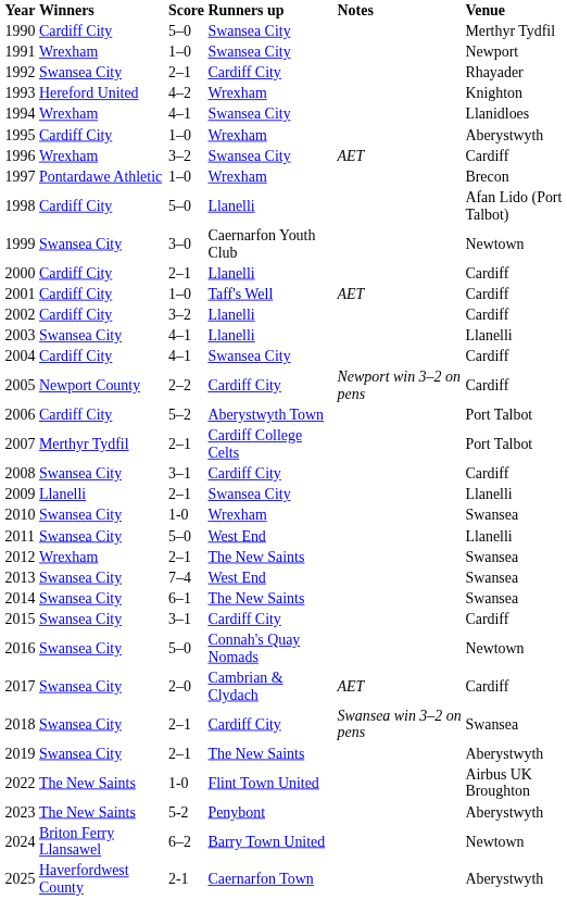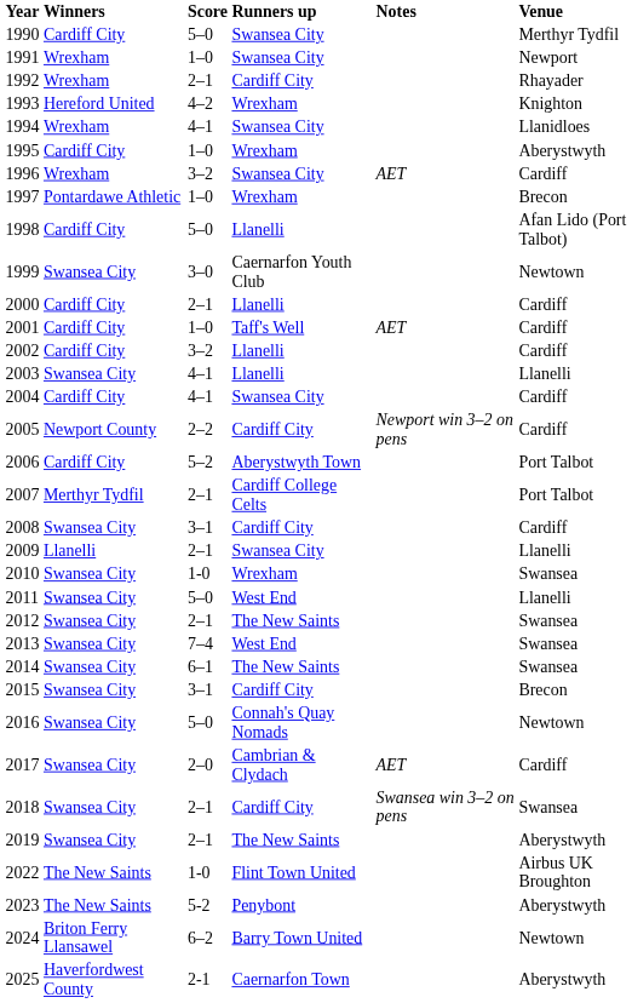 <table>
 <tr>
 <td><strong>Year</strong></td>
 <td><strong>Winners</strong></td>
 <td><strong>Score</strong></td>
 <td><strong>Runners up</strong></td>
 <td><strong>Notes</strong></td>
 <td><strong>Venue</strong></td>
 </tr>
 <tr>
 <td>1990</td>
 <td><a href='#'>Cardiff City</a></td>
 <td>5–0</td>
 <td><a href='#'>Swansea City</a></td>
 <td> </td>
 <td>Merthyr Tydfil</td>
 </tr>
 <tr>
 <td>1991</td>
 <td><a href='#'>Wrexham</a></td>
 <td>1–0</td>
 <td><a href='#'>Swansea City</a></td>
 <td> </td>
 <td>Newport</td>
 </tr>
 <tr>
 <td>1992</td>
-<td><a href='#'>Swansea City</a></td>
+<td><a href='#'>Wrexham</a></td>
 <td>2–1</td>
 <td><a href='#'>Cardiff City</a></td>
 <td> </td>
 <td>Rhayader</td>
 </tr>
 <tr>
 <td>1993</td>
 <td><a href='#'>Hereford United</a></td>
 <td>4–2</td>
 <td><a href='#'>Wrexham</a></td>
 <td> </td>
 <td>Knighton</td>
 </tr>
 <tr>
 <td>1994</td>
 <td><a href='#'>Wrexham</a></td>
 <td>4–1</td>
 <td><a href='#'>Swansea City</a></td>
 <td> </td>
 <td>Llanidloes</td>
 </tr>
 <tr>
 <td>1995</td>
 <td><a href='#'>Cardiff City</a></td>
 <td>1–0</td>
 <td><a href='#'>Wrexham</a></td>
 <td> </td>
 <td>Aberystwyth</td>
 </tr>
 <tr>
 <td>1996</td>
 <td><a href='#'>Wrexham</a></td>
 <td>3–2</td>
 <td><a href='#'>Swansea City</a></td>
 <td><em>AET</em></td>
 <td>Cardiff</td>
 </tr>
 <tr>
 <td>1997</td>
 <td><a href='#'>Pontardawe Athletic</a></td>
 <td>1–0</td>
 <td><a href='#'>Wrexham</a></td>
 <td> </td>
 <td>Brecon</td>
 </tr>
 <tr>
 <td>1998</td>
 <td><a href='#'>Cardiff City</a></td>
 <td>5–0</td>
 <td><a href='#'>Llanelli</a></td>
 <td> </td>
 <td>Afan Lido (Port Talbot)</td>
 </tr>
 <tr>
 <td>1999</td>
 <td><a href='#'>Swansea City</a></td>
 <td>3–0</td>
 <td>Caernarfon Youth Club</td>
 <td> </td>
 <td>Newtown</td>
 </tr>
 <tr>
 <td>2000</td>
 <td><a href='#'>Cardiff City</a></td>
 <td>2–1</td>
 <td><a href='#'>Llanelli</a></td>
 <td> </td>
 <td>Cardiff</td>
 </tr>
 <tr>
 <td>2001</td>
 <td><a href='#'>Cardiff City</a></td>
 <td>1–0</td>
 <td><a href='#'>Taff's Well</a></td>
 <td><em>AET</em></td>
 <td>Cardiff</td>
 </tr>
 <tr>
 <td>2002</td>
 <td><a href='#'>Cardiff City</a></td>
 <td>3–2</td>
 <td><a href='#'>Llanelli</a></td>
 <td> </td>
 <td>Cardiff</td>
 </tr>
 <tr>
 <td>2003</td>
 <td><a href='#'>Swansea City</a></td>
 <td>4–1</td>
 <td><a href='#'>Llanelli</a></td>
 <td> </td>
 <td>Llanelli</td>
 </tr>
 <tr>
 <td>2004</td>
 <td><a href='#'>Cardiff City</a></td>
 <td>4–1</td>
 <td><a href='#'>Swansea City</a></td>
 <td> </td>
 <td>Cardiff</td>
 </tr>
 <tr>
 <td>2005</td>
 <td><a href='#'>Newport County</a></td>
 <td>2–2</td>
 <td><a href='#'>Cardiff City</a></td>
 <td><em>Newport win 3–2 on pens</em></td>
 <td>Cardiff</td>
 </tr>
 <tr>
 <td>2006</td>
 <td><a href='#'>Cardiff City</a></td>
 <td>5–2</td>
 <td><a href='#'>Aberystwyth Town</a></td>
 <td> </td>
 <td>Port Talbot</td>
 </tr>
 <tr>
 <td>2007</td>
 <td><a href='#'>Merthyr Tydfil</a></td>
 <td>2–1</td>
 <td><a href='#'>Cardiff College Celts</a></td>
 <td> </td>
 <td>Port Talbot</td>
 </tr>
 <tr>
 <td>2008</td>
 <td><a href='#'>Swansea City</a></td>
 <td>3–1</td>
 <td><a href='#'>Cardiff City</a></td>
 <td> </td>
 <td>Cardiff</td>
 </tr>
 <tr>
 <td>2009</td>
 <td><a href='#'>Llanelli</a></td>
 <td>2–1</td>
 <td><a href='#'>Swansea City</a></td>
 <td> </td>
 <td>Llanelli</td>
 </tr>
 <tr>
 <td>2010</td>
 <td><a href='#'>Swansea City</a></td>
 <td>1-0</td>
 <td><a href='#'>Wrexham</a></td>
 <td> </td>
 <td>Swansea</td>
 </tr>
 <tr>
 <td>2011</td>
 <td><a href='#'>Swansea City</a></td>
 <td>5–0</td>
 <td><a href='#'>West End</a></td>
 <td> </td>
 <td>Llanelli</td>
 </tr>
 <tr>
 <td>2012</td>
-<td><a href='#'>Wrexham</a></td>
+<td><a href='#'>Swansea City</a></td>
 <td>2–1</td>
 <td><a href='#'>The New Saints</a></td>
 <td> </td>
 <td>Swansea</td>
 </tr>
 <tr>
 <td>2013</td>
 <td><a href='#'>Swansea City</a></td>
 <td>7–4</td>
 <td><a href='#'>West End</a></td>
 <td> </td>
 <td>Swansea</td>
 </tr>
 <tr>
 <td>2014</td>
 <td><a href='#'>Swansea City</a></td>
 <td>6–1</td>
 <td><a href='#'>The New Saints</a></td>
 <td> </td>
 <td>Swansea</td>
 </tr>
 <tr>
 <td>2015</td>
 <td><a href='#'>Swansea City</a></td>
 <td>3–1</td>
 <td><a href='#'>Cardiff City</a></td>
 <td> </td>
-<td>Cardiff</td>
+<td>Brecon</td>
 </tr>
 <tr>
 <td>2016</td>
 <td><a href='#'>Swansea City</a></td>
 <td>5–0</td>
 <td><a href='#'>Connah's Quay Nomads</a></td>
 <td> </td>
 <td>Newtown</td>
 </tr>
 <tr>
 <td>2017</td>
 <td><a href='#'>Swansea City</a></td>
 <td>2–0</td>
 <td><a href='#'>Cambrian & Clydach</a></td>
 <td><em>AET</em></td>
 <td>Cardiff</td>
 </tr>
 <tr>
 <td>2018</td>
 <td><a href='#'>Swansea City</a></td>
 <td>2–1</td>
 <td><a href='#'>Cardiff City</a></td>
 <td><em>Swansea win 3–2 on pens</em></td>
 <td>Swansea</td>
 </tr>
 <tr>
 <td>2019</td>
 <td><a href='#'>Swansea City</a></td>
 <td>2–1</td>
 <td><a href='#'>The New Saints</a></td>
 <td> </td>
 <td>Aberystwyth</td>
 </tr>
 <tr>
 <td>2022</td>
 <td><a href='#'>The New Saints</a></td>
 <td>1-0</td>
 <td><a href='#'>Flint Town United</a></td>
 <td> </td>
 <td>Airbus UK Broughton</td>
 </tr>
 <tr>
 <td>2023</td>
 <td><a href='#'>The New Saints</a></td>
 <td>5-2</td>
 <td><a href='#'>Penybont</a></td>
 <td> </td>
 <td>Aberystwyth</td>
 </tr>
 <tr>
 <td>2024</td>
 <td><a href='#'>Briton Ferry Llansawel</a></td>
 <td>6–2</td>
 <td><a href='#'>Barry Town United</a></td>
 <td> </td>
 <td>Newtown</td>
 </tr>
 <tr>
 <td>2025</td>
 <td><a href='#'>Haverfordwest County</a></td>
 <td>2-1</td>
 <td><a href='#'>Caernarfon Town</a></td>
 <td> </td>
 <td>Aberystwyth</td>
 </tr>
 </table>
